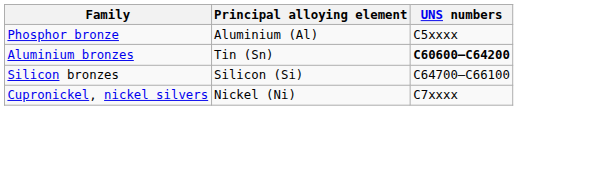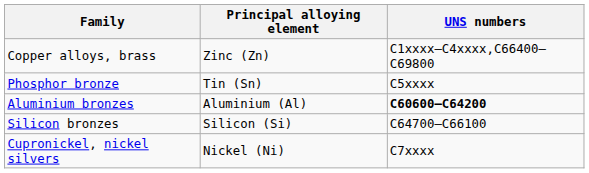 <table class="wikitable">
 <tr>
 <th>Family</th>
 <th>Principal alloying element</th>
 <th><a href='#'>UNS</a> numbers</th>
 </tr>
 <tr>
+<td>Copper alloys, brass</td>
+<td>Zinc (Zn)</td>
+<td>C1xxxx–C4xxxx,C66400–C69800</td>
+</tr>
+<tr>
 <td><a href='#'>Phosphor bronze</a></td>
-<td>Aluminium (Al)</td>
+<td>Tin (Sn)</td>
 <td>C5xxxx</td>
 </tr>
 <tr>
 <td><a href='#'>Aluminium bronzes</a></td>
-<td>Tin (Sn)</td>
+<td>Aluminium (Al)</td>
 <td><strong>C60600–C64200</strong></td>
 </tr>
 <tr>
 <td><a href='#'>Silicon</a> bronzes</td>
 <td>Silicon (Si)</td>
 <td>C64700–C66100</td>
 </tr>
 <tr>
 <td><a href='#'>Cupronickel</a>, <a href='#'>nickel silvers</a></td>
 <td>Nickel (Ni)</td>
 <td>C7xxxx</td>
 </tr>
 </table>
